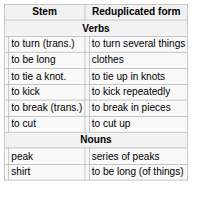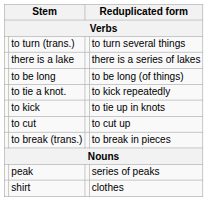 <table class=wikitable>
 <tr>
 <th colspan=2>Stem</th>
 <th colspan=2>Reduplicated form</th>
 </tr>
 <tr>
 <th colspan=4>Verbs</th>
 </tr>
 <tr>
 <td></td>
 <td>to turn (trans.)</td>
 <td></td>
 <td>to turn several things</td>
 </tr>
 <tr>
 <td></td>
+<td>there is a lake</td>
+<td></td>
+<td>there is a series of lakes</td>
+</tr>
+<tr>
+<td></td>
 <td>to be long</td>
 <td></td>
-<td>clothes</td>
+<td>to be long (of things)</td>
 </tr>
 <tr>
 <td></td>
 <td>to tie a knot.</td>
 <td></td>
-<td>to tie up in knots</td>
+<td>to kick repeatedly</td>
 </tr>
 <tr>
 <td></td>
 <td>to kick</td>
 <td></td>
-<td>to kick repeatedly</td>
+<td>to tie up in knots</td>
+</tr>
+<tr>
+<td></td>
+<td>to cut</td>
+<td></td>
+<td>to cut up</td>
 </tr>
 <tr>
 <td></td>
 <td>to break (trans.)</td>
 <td></td>
 <td>to break in pieces</td>
-</tr>
-<tr>
-<td></td>
-<td>to cut</td>
-<td></td>
-<td>to cut up</td>
 </tr>
 <tr>
 <th colspan=4>Nouns</th>
 </tr>
 <tr>
 <td></td>
 <td>peak</td>
 <td></td>
 <td>series of peaks</td>
 </tr>
 <tr>
 <td></td>
 <td>shirt</td>
 <td></td>
-<td>to be long (of things)</td>
+<td>clothes</td>
 </tr>
 </table>
